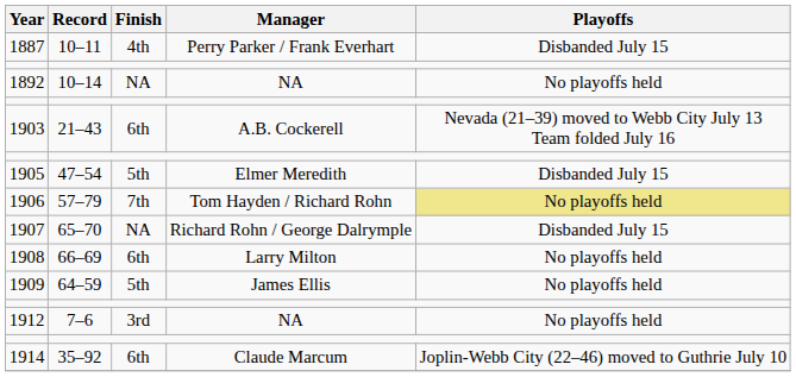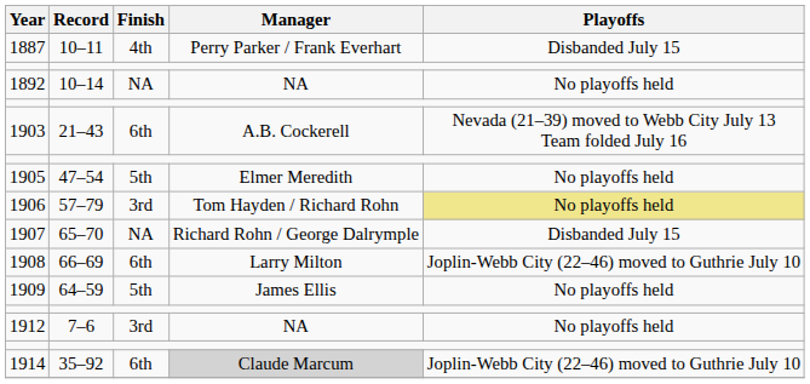 <table class="wikitable">
 <tr style="background: #F2F2F2;">
 <th>Year</th>
 <th>Record</th>
 <th>Finish</th>
 <th>Manager</th>
 <th>Playoffs</th>
 </tr>
 <tr align=center>
 <td>1887</td>
 <td>10–11</td>
 <td>4th</td>
 <td>Perry Parker / Frank Everhart</td>
 <td>Disbanded July 15</td>
 </tr>
 <tr align=center>
 <td></td>
 </tr>
 <tr align=center>
 <td>1892</td>
 <td>10–14</td>
 <td>NA</td>
 <td>NA</td>
 <td>No playoffs held</td>
 </tr>
 <tr align=center>
 <td></td>
 </tr>
 <tr align=center>
 <td>1903</td>
 <td>21–43</td>
 <td>6th</td>
 <td>A.B. Cockerell</td>
 <td>Nevada (21–39) moved to Webb City July 13<br>Team folded July 16</td>
 </tr>
 <tr align=center>
 <td></td>
 </tr>
 <tr align=center>
 <td>1905</td>
 <td>47–54</td>
 <td>5th</td>
 <td>Elmer Meredith</td>
-<td>Disbanded July 15</td>
+<td>No playoffs held</td>
 </tr>
 <tr align=center>
 <td>1906</td>
 <td>57–79</td>
-<td>7th</td>
+<td>3rd</td>
 <td>Tom Hayden / Richard Rohn</td>
 <td style="background: khaki;">No playoffs held</td>
 </tr>
 <tr align=center>
 <td>1907</td>
 <td>65–70</td>
 <td>NA</td>
 <td>Richard Rohn / George Dalrymple</td>
 <td>Disbanded July 15</td>
 </tr>
 <tr align=center>
 <td>1908</td>
 <td>66–69</td>
 <td>6th</td>
 <td>Larry Milton</td>
-<td>No playoffs held</td>
+<td>Joplin-Webb City (22–46) moved to Guthrie July 10</td>
 </tr>
 <tr align=center>
 <td>1909</td>
 <td>64–59</td>
 <td>5th</td>
 <td>James Ellis</td>
 <td>No playoffs held</td>
 </tr>
 <tr align=center>
 <td></td>
 </tr>
 <tr align=center>
 <td>1912</td>
 <td>7–6</td>
 <td>3rd</td>
 <td>NA</td>
 <td>No playoffs held</td>
 </tr>
 <tr align=center>
 <td></td>
 </tr>
 <tr align=center>
 <td>1914</td>
 <td>35–92</td>
 <td>6th</td>
-<td>Claude Marcum</td>
+<td style="background: lightgrey;">Claude Marcum</td>
 <td>Joplin-Webb City (22–46) moved to Guthrie July 10</td>
 </tr>
 <tr align=center>
 </tr>
 </table>
